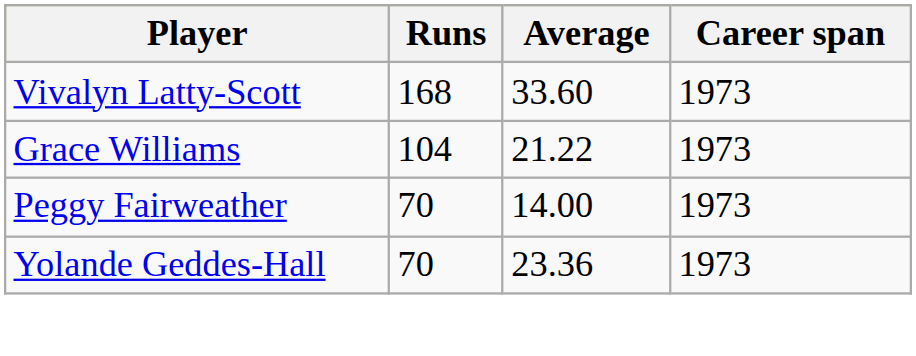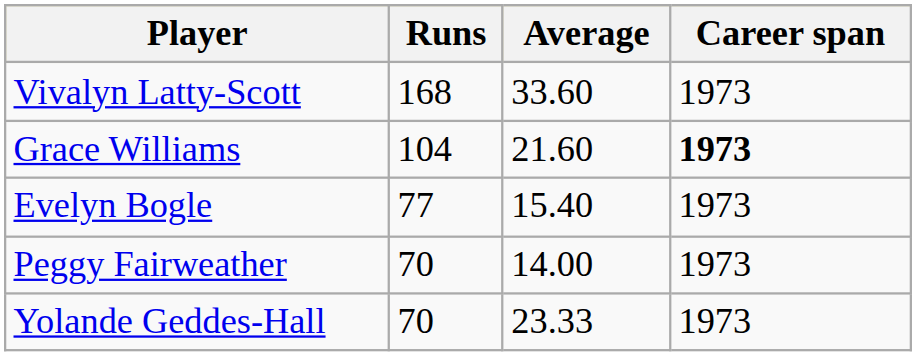 <table class="wikitable" style="width: 400px;">
 <tr bgcolor=#bdb76b>
 <th>Player</th>
 <th>Runs</th>
 <th>Average</th>
 <th>Career span</th>
 </tr>
 <tr>
 <td><a href='#'>Vivalyn Latty-Scott</a></td>
 <td>168</td>
 <td>33.60</td>
 <td>1973</td>
 </tr>
 <tr>
 <td><a href='#'>Grace Williams</a></td>
 <td>104</td>
-<td>21.22</td>
+<td>21.60</td>
+<td><strong>1973</strong></td>
+</tr>
+<tr>
+<td><a href='#'>Evelyn Bogle</a></td>
+<td>77</td>
+<td>15.40</td>
 <td>1973</td>
 </tr>
 <tr>
 <td><a href='#'>Peggy Fairweather</a></td>
 <td>70</td>
 <td>14.00</td>
 <td>1973</td>
 </tr>
 <tr>
 <td><a href='#'>Yolande Geddes-Hall</a></td>
 <td>70</td>
-<td>23.36</td>
+<td>23.33</td>
 <td>1973</td>
 </tr>
 </table>
